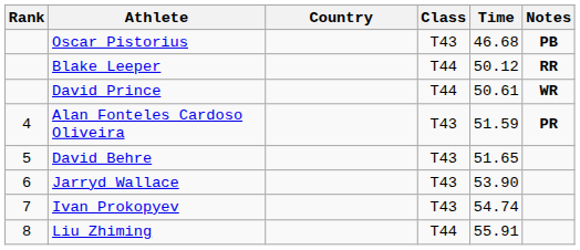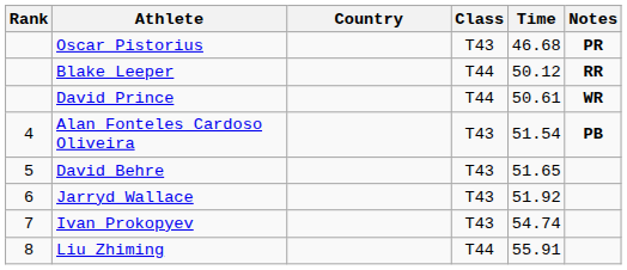 <table class="wikitable sortable" style="text-align:center">
 <tr>
 <th>Rank</th>
 <th style="width:180px">Athlete</th>
 <th style="width:125px">Country</th>
 <th>Class</th>
 <th>Time</th>
 <th>Notes</th>
 </tr>
 <tr>
 <td></td>
 <td style="text-align:left;"><a href='#'>Oscar Pistorius</a></td>
 <td style="text-align:left;"></td>
 <td>T43</td>
 <td>46.68</td>
-<td><strong>PB</strong></td>
+<td><strong>PR</strong></td>
 </tr>
 <tr>
 <td></td>
 <td style="text-align:left;"><a href='#'>Blake Leeper</a></td>
 <td style="text-align:left;"></td>
 <td>T44</td>
 <td>50.12</td>
 <td><strong>RR</strong></td>
 </tr>
 <tr>
 <td></td>
 <td style="text-align:left;"><a href='#'>David Prince</a></td>
 <td style="text-align:left;"></td>
 <td>T44</td>
 <td>50.61</td>
 <td><strong>WR</strong></td>
 </tr>
 <tr>
 <td>4</td>
 <td style="text-align:left;"><a href='#'>Alan Fonteles Cardoso Oliveira</a></td>
 <td style="text-align:left;"></td>
 <td>T43</td>
-<td>51.59</td>
-<td><strong>PR</strong></td>
+<td>51.54</td>
+<td><strong>PB</strong></td>
 </tr>
 <tr>
 <td>5</td>
 <td style="text-align:left;"><a href='#'>David Behre</a></td>
 <td style="text-align:left;"></td>
 <td>T43</td>
 <td>51.65</td>
 <td></td>
 </tr>
 <tr>
 <td>6</td>
 <td style="text-align:left;"><a href='#'>Jarryd Wallace</a></td>
 <td style="text-align:left;"></td>
 <td>T43</td>
-<td>53.90</td>
+<td>51.92</td>
 <td></td>
 </tr>
 <tr>
 <td>7</td>
 <td style="text-align:left;"><a href='#'>Ivan Prokopyev</a></td>
 <td style="text-align:left;"></td>
 <td>T43</td>
 <td>54.74</td>
 <td></td>
 </tr>
 <tr>
 <td>8</td>
 <td style="text-align:left;"><a href='#'>Liu Zhiming</a></td>
 <td style="text-align:left;"></td>
 <td>T44</td>
 <td>55.91</td>
 <td></td>
 </tr>
 </table>
